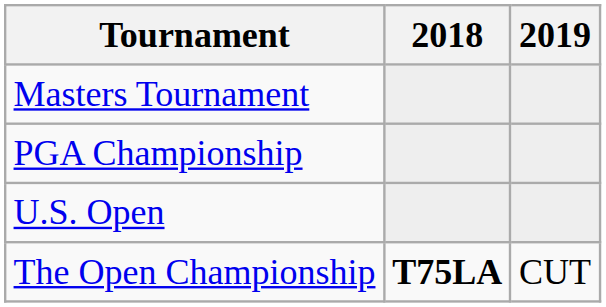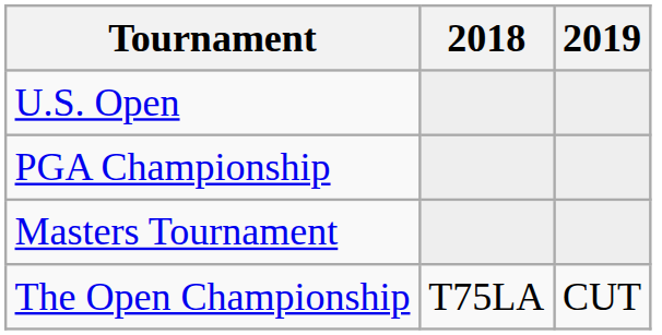 <table class="wikitable" style="font-size:95%;text-align:center;">
 <tr>
 <th>Tournament</th>
 <th>2018</th>
 <th>2019</th>
 </tr>
 <tr>
-<td align=left><a href='#'>Masters Tournament</a></td>
+<td align=left><a href='#'>U.S. Open</a></td>
 <td style="background:#eeeeee;"></td>
 <td style="background:#eeeeee;"></td>
 </tr>
 <tr>
 <td align=left><a href='#'>PGA Championship</a></td>
 <td style="background:#eeeeee;"></td>
 <td style="background:#eeeeee;"></td>
 </tr>
 <tr>
-<td align=left><a href='#'>U.S. Open</a></td>
+<td align=left><a href='#'>Masters Tournament</a></td>
 <td style="background:#eeeeee;"></td>
 <td style="background:#eeeeee;"></td>
 </tr>
 <tr>
 <td align=left><a href='#'>The Open Championship</a></td>
-<td><strong>T75<span>LA</span></strong></td>
+<td>T75<span>LA</span></td>
 <td>CUT</td>
 </tr>
 </table>
